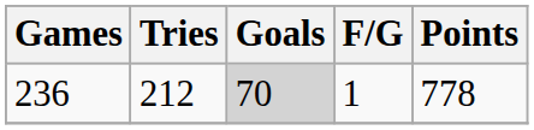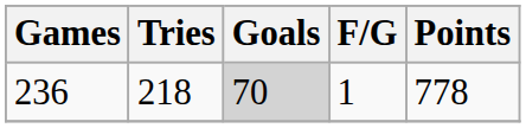 <table class="wikitable">
 <tr>
 <th>Games</th>
 <th>Tries</th>
 <th>Goals</th>
 <th>F/G</th>
 <th>Points</th>
 </tr>
 <tr>
 <td>236</td>
-<td>212</td>
+<td>218</td>
 <td style="background: lightgrey;">70</td>
 <td>1</td>
 <td>778</td>
 </tr>
 <tr>
 </tr>
 </table>
